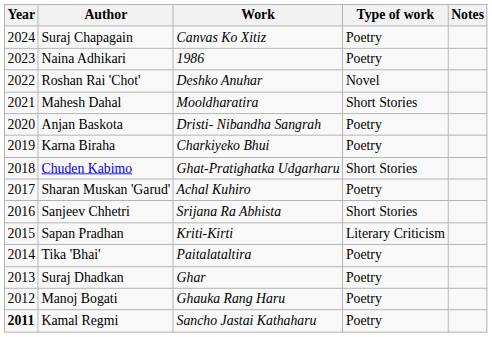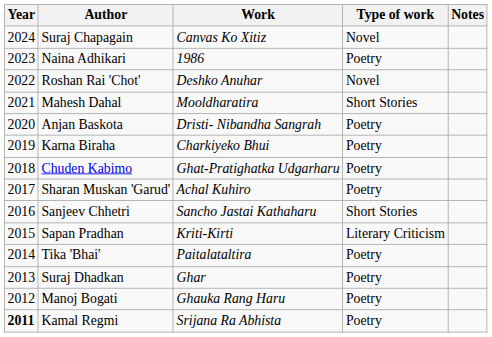 <table class="wikitable sortable">
 <tr>
 <th>Year</th>
 <th>Author</th>
 <th>Work</th>
 <th>Type of work</th>
 <th>Notes</th>
 </tr>
 <tr>
 <td>2024</td>
 <td>Suraj Chapagain</td>
 <td><em>Canvas Ko Xitiz</em></td>
-<td>Poetry</td>
+<td>Novel</td>
 <td></td>
 </tr>
 <tr>
 <td>2023</td>
 <td>Naina Adhikari</td>
 <td><em>1986</em></td>
 <td>Poetry</td>
 <td></td>
 </tr>
 <tr>
 <td>2022</td>
 <td>Roshan Rai 'Chot'</td>
 <td><em>Deshko Anuhar</em></td>
 <td>Novel</td>
 <td></td>
 </tr>
 <tr>
 <td>2021</td>
 <td>Mahesh Dahal</td>
 <td><em>Mooldharatira</em></td>
 <td>Short Stories</td>
 <td></td>
 </tr>
 <tr>
 <td>2020</td>
 <td>Anjan Baskota</td>
 <td><em>Dristi- Nibandha Sangrah</em></td>
 <td>Poetry</td>
 <td></td>
 </tr>
 <tr>
 <td>2019</td>
 <td>Karna Biraha</td>
 <td><em>Charkiyeko Bhui</em></td>
 <td>Poetry</td>
 <td></td>
 </tr>
 <tr>
 <td>2018</td>
 <td><a href='#'>Chuden Kabimo</a></td>
 <td><em>Ghat-Pratighatka Udgarharu</em></td>
-<td>Short Stories</td>
+<td>Poetry</td>
 <td></td>
 </tr>
 <tr>
 <td>2017</td>
 <td>Sharan Muskan 'Garud'</td>
 <td><em>Achal Kuhiro</em></td>
 <td>Poetry</td>
 <td></td>
 </tr>
 <tr>
 <td>2016</td>
 <td>Sanjeev Chhetri</td>
-<td><em>Srijana Ra Abhista</em></td>
+<td><em>Sancho Jastai Kathaharu</em></td>
 <td>Short Stories</td>
 <td></td>
 </tr>
 <tr>
 <td>2015</td>
 <td>Sapan Pradhan</td>
 <td><em>Kriti-Kirti</em></td>
 <td>Literary Criticism</td>
 </tr>
 <tr>
 <td>2014</td>
 <td>Tika 'Bhai'</td>
 <td><em>Paitalataltira</em></td>
 <td>Poetry</td>
 <td></td>
 </tr>
 <tr>
 <td>2013</td>
 <td>Suraj Dhadkan</td>
 <td><em>Ghar</em></td>
 <td>Poetry</td>
 <td></td>
 </tr>
 <tr>
 <td>2012</td>
 <td>Manoj Bogati</td>
 <td><em>Ghauka Rang Haru</em></td>
 <td>Poetry</td>
 <td></td>
 </tr>
 <tr>
 <td><strong>2011</strong></td>
 <td>Kamal Regmi</td>
-<td><em>Sancho Jastai Kathaharu</em></td>
+<td><em>Srijana Ra Abhista</em></td>
 <td>Poetry</td>
 <td></td>
 </tr>
 </table>
